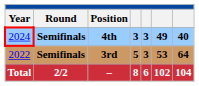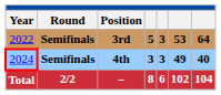 <table class="wikitable" style="text-align: center;">
 <tr>
 <th style="background:#0047A0;" colspan="7"><a href='#'></a></th>
 </tr>
 <tr>
 <th>Year</th>
 <th>Round</th>
 <th>Position</th>
 <th></th>
 <th></th>
 <th></th>
 <th></th>
 </tr>
+<tr style="background:#CC9965;">
+<td> <a href='#'>2022</a></td>
+<td><strong>Semifinals</strong></td>
+<td><strong>3rd</strong></td>
+<td><strong>5</strong></td>
+<td><strong>3</strong></td>
+<td><strong>53</strong></td>
+<td><strong>64</strong></td>
+</tr>
 <tr style="background:#9ACDFF;">
 <td style="border: 3px solid red"> <a href='#'>2024</a></td>
 <td><strong>Semifinals</strong></td>
 <td><strong>4th</strong></td>
 <td><strong>3</strong></td>
 <td><strong>3</strong></td>
 <td><strong>49</strong></td>
 <td><strong>40</strong></td>
-</tr>
-<tr style="background:#CC9965;">
-<td> <a href='#'>2022</a></td>
-<td><strong>Semifinals</strong></td>
-<td><strong>3rd</strong></td>
-<td><strong>5</strong></td>
-<td><strong>3</strong></td>
-<td><strong>53</strong></td>
-<td><strong>64</strong></td>
 </tr>
 <tr>
 <th style="color:white; background:#CD2E3A;">Total</th>
 <th style="color:white; background:#CD2E3A;">2/2</th>
 <th style="color:white; background:#CD2E3A;">–</th>
 <th style="color:white; background:#CD2E3A;">8</th>
 <th style="color:white; background:#CD2E3A;">6</th>
 <th style="color:white; background:#CD2E3A;">102</th>
 <th style="color:white; background:#CD2E3A;">104</th>
 </tr>
 </table>
